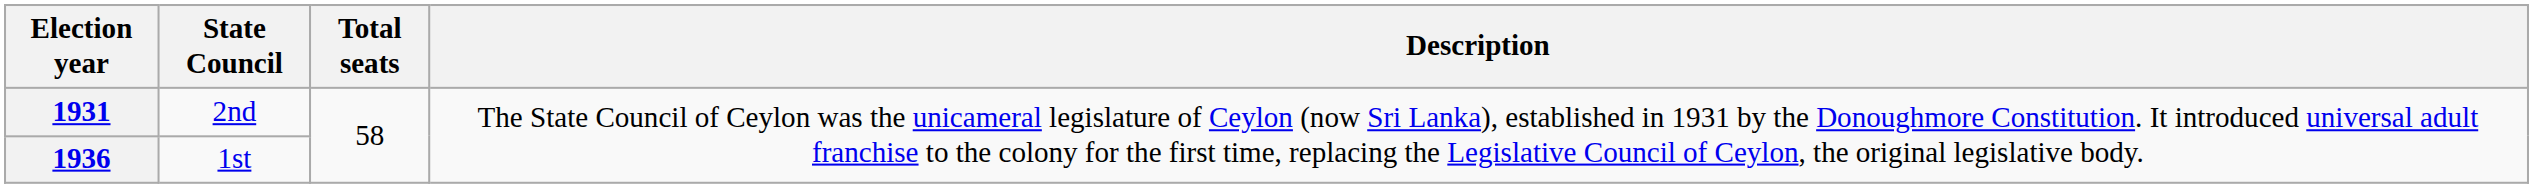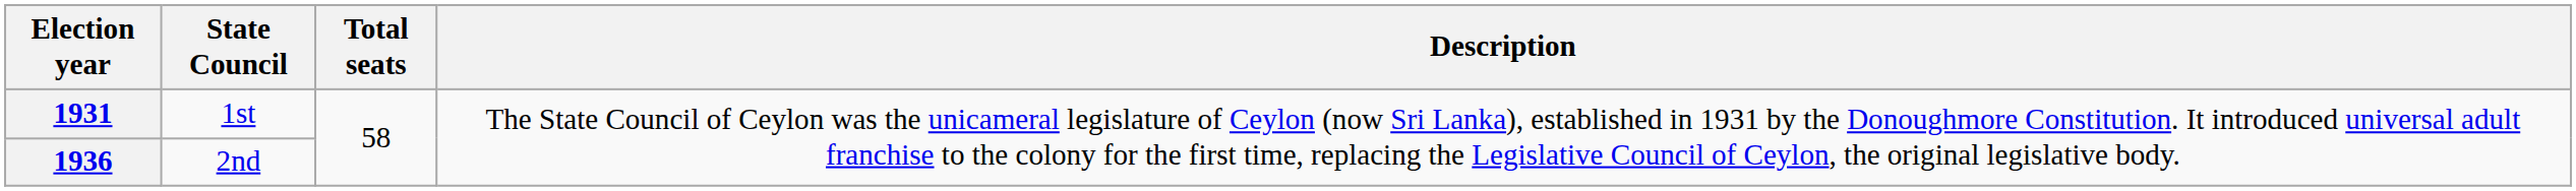 <table class="wikitable" style="font-size:90%; text-align:center">
 <tr>
 <th scope="col">Election year</th>
 <th scope="col">State Council</th>
 <th scope="col">Total seats</th>
 <th scope="col">Description</th>
 </tr>
 <tr>
 <th scope="row"><a href='#'>1931</a></th>
-<td><a href='#'>2nd</a></td>
+<td><a href='#'>1st</a></td>
 <td rowspan="2">58</td>
 <td rowspan="2">The State Council of Ceylon was the <a href='#'>unicameral</a> legislature of <a href='#'>Ceylon</a> (now <a href='#'>Sri Lanka</a>), established in 1931 by the <a href='#'>Donoughmore Constitution</a>. It introduced <a href='#'>universal adult franchise</a> to the colony for the first time, replacing the <a href='#'>Legislative Council of Ceylon</a>, the original legislative body.</td>
 </tr>
 <tr>
 <th scope="row"><a href='#'>1936</a></th>
-<td><a href='#'>1st</a></td>
+<td><a href='#'>2nd</a></td>
 </tr>
 </table>
